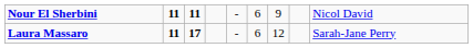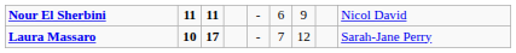 <table class="wikitable">
 <tr>
 <td width=200> <strong><a href='#'>Nour El Sherbini</a></strong></td>
 <td style="width:20px; text-align:center;"><strong>11</strong></td>
 <td style="width:20px; text-align:center;"><strong>11</strong></td>
 <td style="width:20px; text-align:center;"></td>
 <td style="width:20px; text-align:center;">-</td>
 <td style="width:20px; text-align:center;">6</td>
 <td style="width:20px; text-align:center;">9</td>
 <td style="width:20px; text-align:center;"></td>
 <td width=200> <a href='#'>Nicol David</a></td>
 </tr>
 <tr>
 <td width=200> <strong><a href='#'>Laura Massaro</a></strong></td>
-<td style="width:20px; text-align:center;"><strong>11</strong></td>
+<td style="width:20px; text-align:center;"><strong>10</strong></td>
 <td style="width:20px; text-align:center;"><strong>17</strong></td>
 <td style="width:20px; text-align:center;"></td>
 <td style="width:20px; text-align:center;">-</td>
-<td style="width:20px; text-align:center;">6</td>
+<td style="width:20px; text-align:center;">7</td>
 <td style="width:20px; text-align:center;">12</td>
 <td style="width:20px; text-align:center;"></td>
 <td width=200> <a href='#'>Sarah-Jane Perry</a></td>
 </tr>
 </table>
